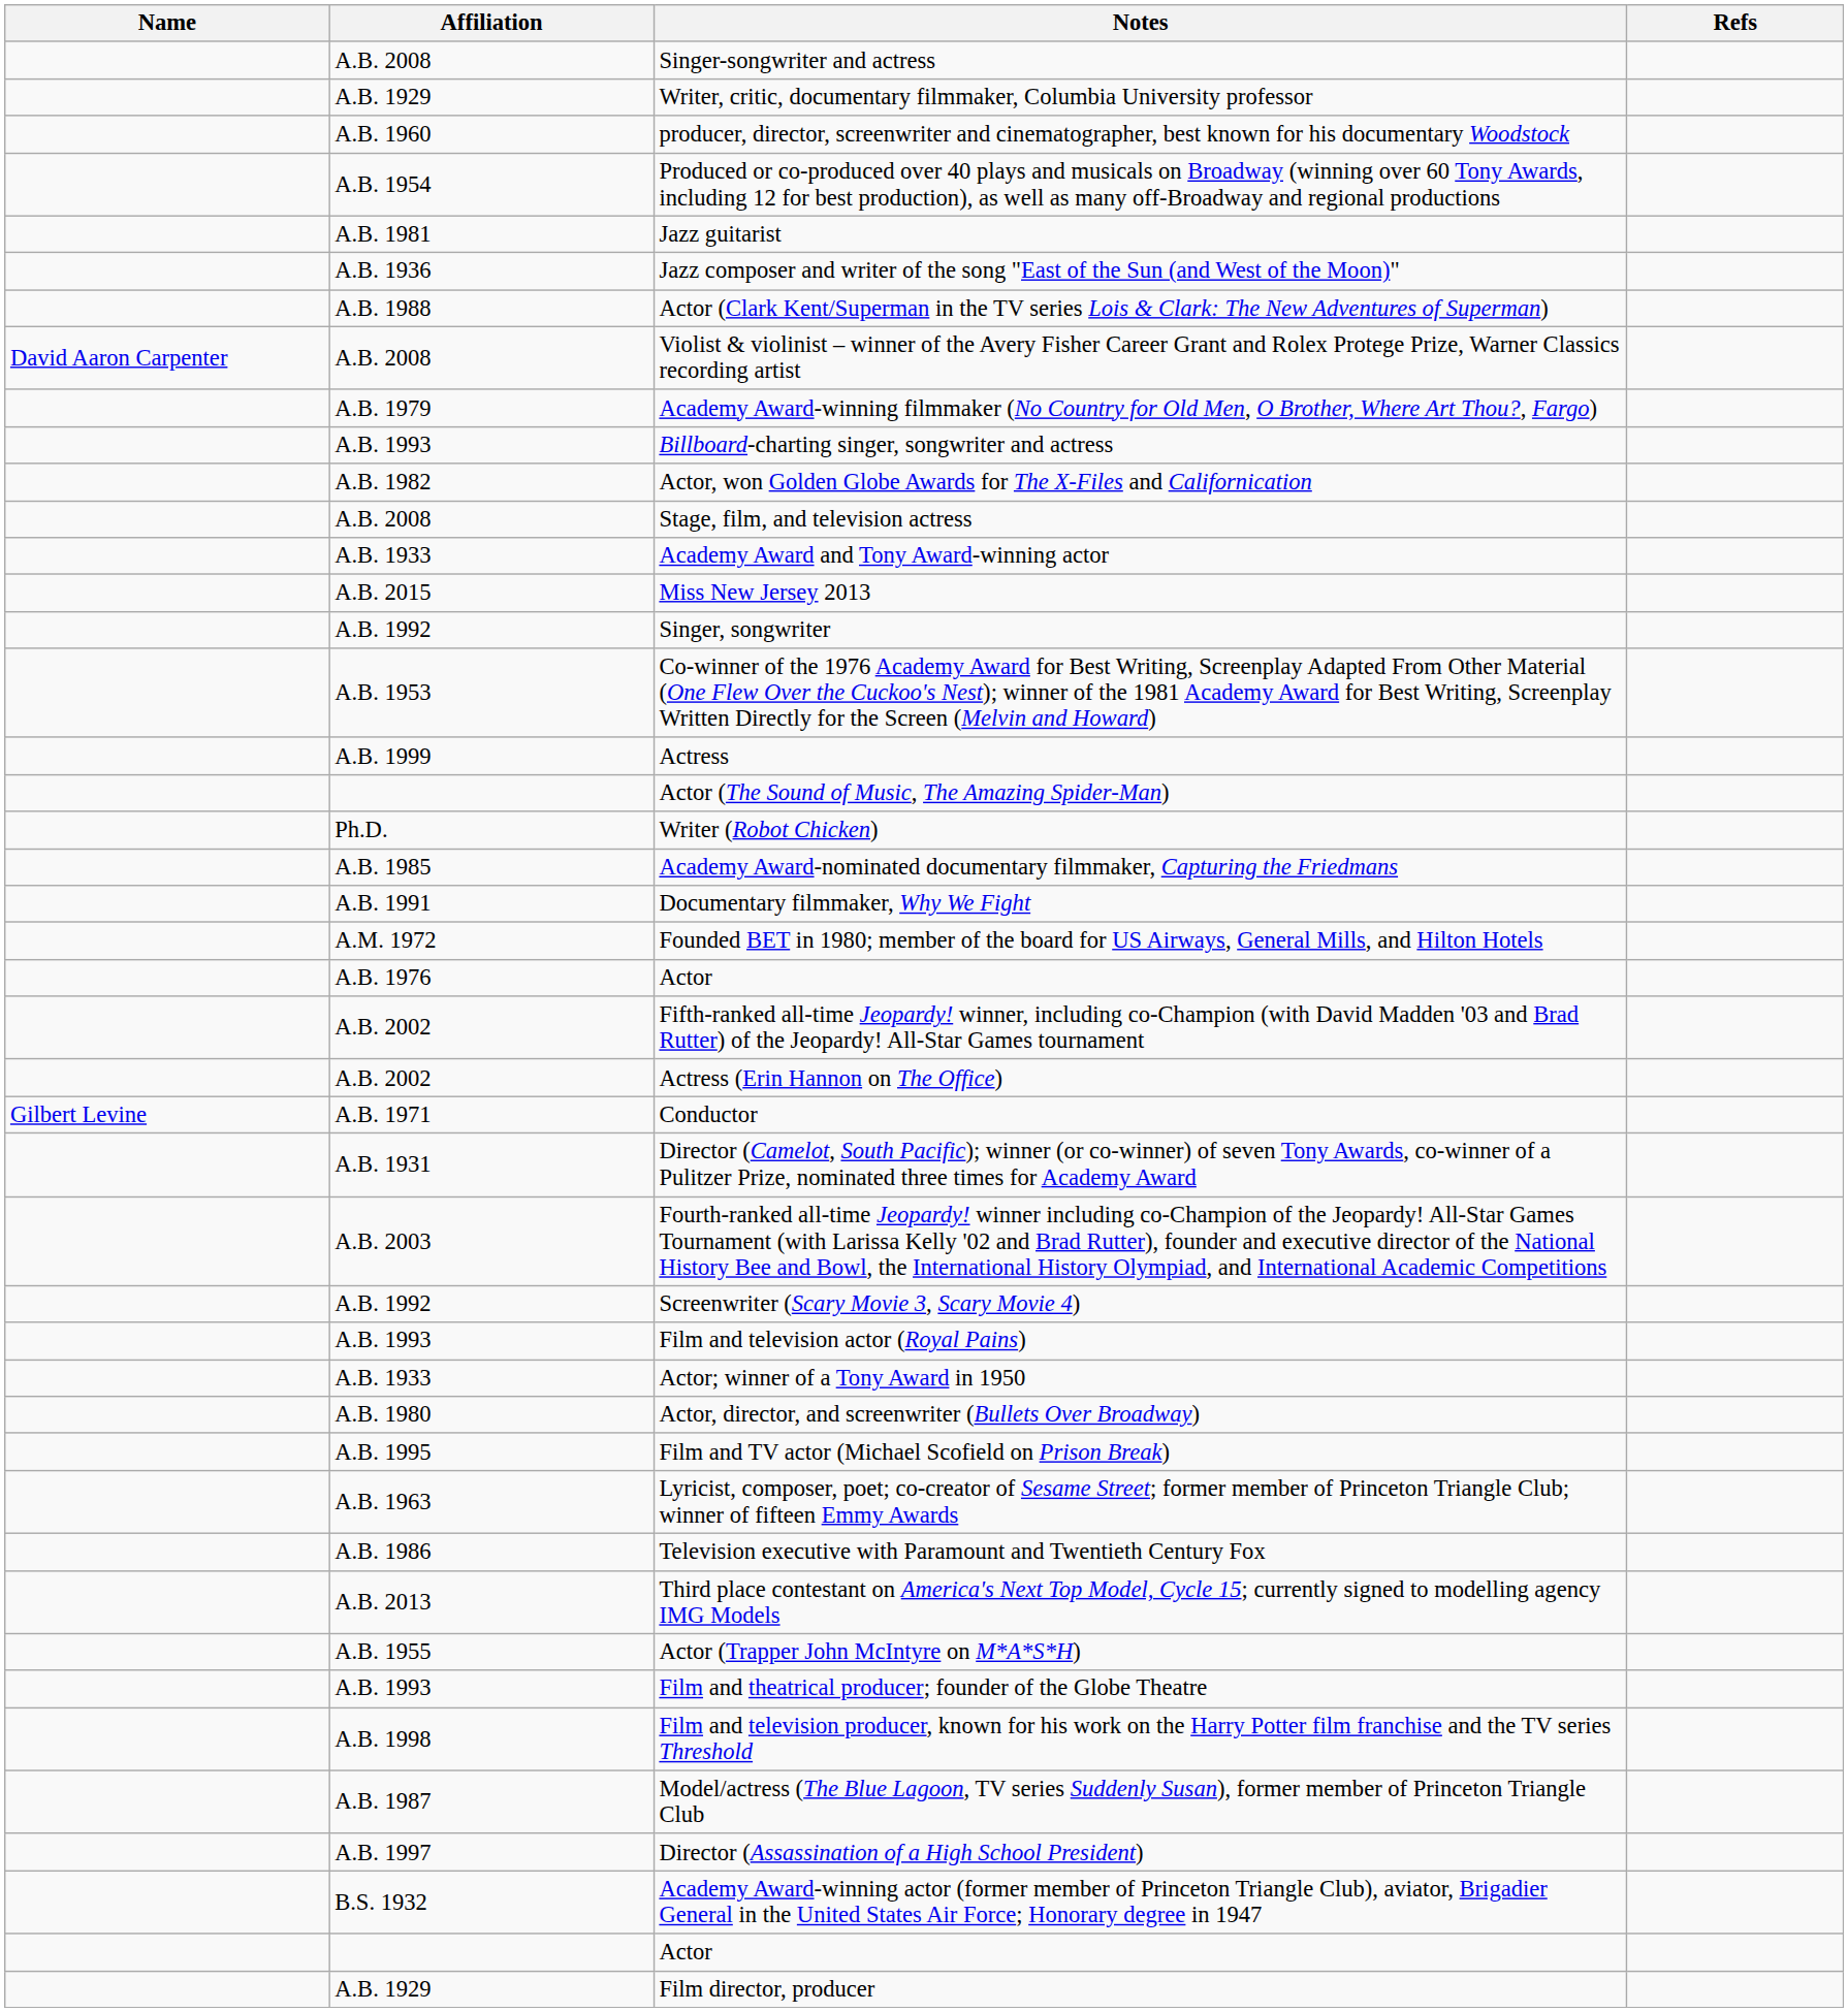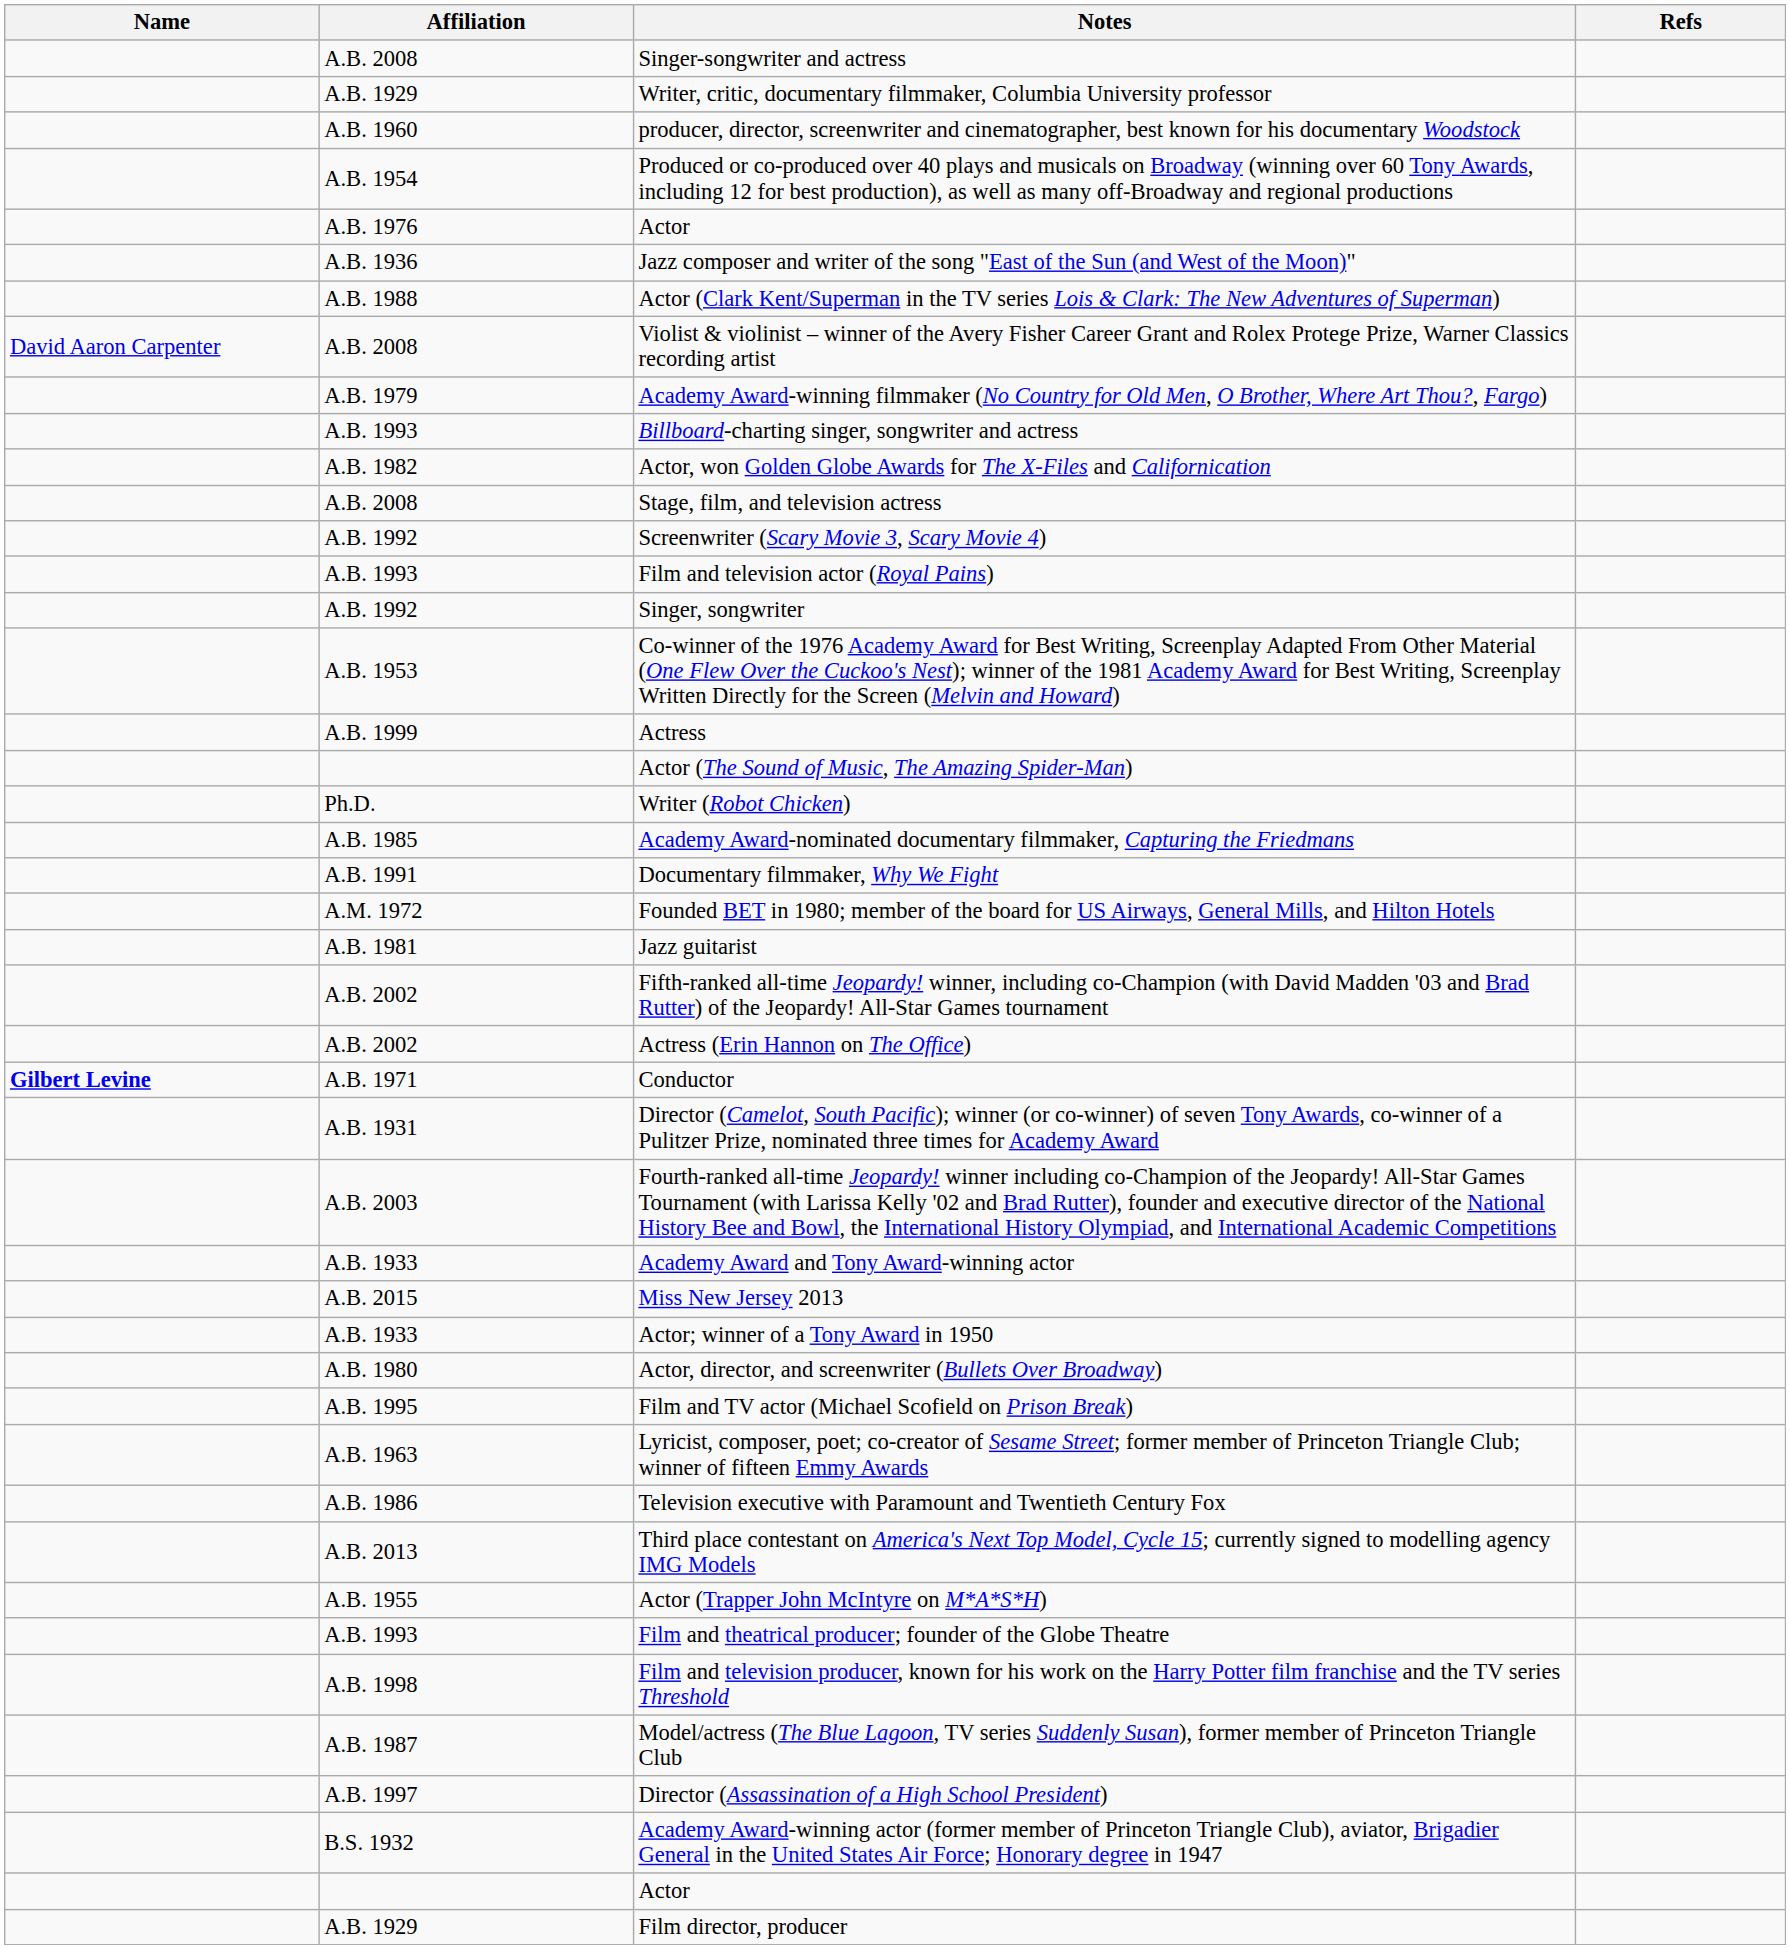 <table class="wikitable sortable" style="width:100%">
 <tr>
 <th width="15%">Name</th>
 <th width="15%">Affiliation</th>
 <th width="45%">Notes</th>
 <th width="10%" class="unsortable">Refs</th>
 </tr>
 <tr>
 <td></td>
 <td>A.B. 2008</td>
 <td>Singer-songwriter and actress</td>
 <td></td>
 </tr>
 <tr>
 <td></td>
 <td>A.B. 1929</td>
 <td>Writer, critic, documentary filmmaker, Columbia University professor</td>
 <td></td>
 </tr>
 <tr>
 <td></td>
 <td>A.B. 1960</td>
 <td>producer, director, screenwriter and cinematographer, best known for his documentary <em><a href='#'>Woodstock</a></em></td>
 <td></td>
 </tr>
 <tr>
 <td></td>
 <td>A.B. 1954</td>
 <td>Produced or co-produced over 40 plays and musicals on <a href='#'>Broadway</a> (winning over 60 <a href='#'>Tony Awards</a>, including 12 for best production), as well as many off-Broadway and regional productions</td>
 <td></td>
 </tr>
 <tr>
 <td></td>
-<td>A.B. 1981</td>
-<td>Jazz guitarist</td>
+<td>A.B. 1976</td>
+<td>Actor</td>
 <td></td>
 </tr>
 <tr>
 <td></td>
 <td>A.B. 1936</td>
 <td>Jazz composer and writer of the song "<a href='#'>East of the Sun (and West of the Moon)</a>"</td>
 <td></td>
 </tr>
 <tr>
 <td></td>
 <td>A.B. 1988</td>
 <td>Actor (<a href='#'>Clark Kent/Superman</a> in the TV series <em><a href='#'>Lois & Clark: The New Adventures of Superman</a></em>)</td>
 <td></td>
 </tr>
 <tr>
 <td><a href='#'>David Aaron Carpenter</a></td>
 <td>A.B. 2008</td>
 <td>Violist & violinist – winner of the Avery Fisher Career Grant and Rolex Protege Prize, Warner Classics recording artist</td>
 <td></td>
 </tr>
 <tr>
 <td></td>
 <td>A.B. 1979</td>
 <td><a href='#'>Academy Award</a>-winning filmmaker (<em><a href='#'>No Country for Old Men</a></em>, <em><a href='#'>O Brother, Where Art Thou?</a></em>, <em><a href='#'>Fargo</a></em>)</td>
 <td></td>
 </tr>
 <tr>
 <td></td>
 <td>A.B. 1993</td>
 <td><em><a href='#'>Billboard</a></em>-charting singer, songwriter and actress</td>
 <td></td>
 </tr>
 <tr>
 <td></td>
 <td>A.B. 1982</td>
 <td>Actor, won <a href='#'>Golden Globe Awards</a> for <em><a href='#'>The X-Files</a></em> and <em><a href='#'>Californication</a></em></td>
 <td></td>
 </tr>
 <tr>
 <td></td>
 <td>A.B. 2008</td>
 <td>Stage, film, and television actress</td>
 <td></td>
 </tr>
 <tr>
 <td></td>
-<td>A.B. 1933</td>
-<td><a href='#'>Academy Award</a> and <a href='#'>Tony Award</a>-winning actor</td>
+<td>A.B. 1992</td>
+<td>Screenwriter (<em><a href='#'>Scary Movie 3</a></em>, <em><a href='#'>Scary Movie 4</a></em>)</td>
 <td></td>
 </tr>
 <tr>
 <td></td>
-<td>A.B. 2015</td>
-<td><a href='#'>Miss New Jersey</a> 2013</td>
+<td>A.B. 1993</td>
+<td>Film and television actor (<em><a href='#'>Royal Pains</a></em>)</td>
 <td></td>
 </tr>
 <tr>
 <td></td>
 <td>A.B. 1992</td>
 <td>Singer, songwriter</td>
 <td></td>
 </tr>
 <tr>
 <td></td>
 <td>A.B. 1953</td>
 <td>Co-winner of the 1976 <a href='#'>Academy Award</a> for Best Writing, Screenplay Adapted From Other Material (<em><a href='#'>One Flew Over the Cuckoo's Nest</a></em>); winner of the 1981 <a href='#'>Academy Award</a> for Best Writing, Screenplay Written Directly for the Screen (<em><a href='#'>Melvin and Howard</a></em>)</td>
 <td></td>
 </tr>
 <tr>
 <td></td>
 <td>A.B. 1999</td>
 <td>Actress</td>
 <td></td>
 </tr>
 <tr>
 <td></td>
 <td></td>
 <td>Actor (<em><a href='#'>The Sound of Music</a></em>, <em><a href='#'>The Amazing Spider-Man</a></em>)</td>
 <td></td>
 </tr>
 <tr>
 <td></td>
 <td>Ph.D.</td>
 <td>Writer (<em><a href='#'>Robot Chicken</a></em>)</td>
 <td></td>
 </tr>
 <tr>
 <td></td>
 <td>A.B. 1985</td>
 <td><a href='#'>Academy Award</a>-nominated documentary filmmaker, <em><a href='#'>Capturing the Friedmans</a></em></td>
 <td></td>
 </tr>
 <tr>
 <td></td>
 <td>A.B. 1991</td>
 <td>Documentary filmmaker, <em><a href='#'>Why We Fight</a></em></td>
 <td></td>
 </tr>
 <tr>
 <td></td>
 <td>A.M. 1972</td>
 <td>Founded <a href='#'>BET</a> in 1980; member of the board for <a href='#'>US Airways</a>, <a href='#'>General Mills</a>, and <a href='#'>Hilton Hotels</a></td>
 <td></td>
 </tr>
 <tr>
 <td></td>
-<td>A.B. 1976</td>
-<td>Actor</td>
+<td>A.B. 1981</td>
+<td>Jazz guitarist</td>
 <td></td>
 </tr>
 <tr>
 <td></td>
 <td>A.B. 2002</td>
 <td>Fifth-ranked all-time <em><a href='#'>Jeopardy!</a></em> winner, including co-Champion (with David Madden '03 and <a href='#'>Brad Rutter</a>) of the Jeopardy! All-Star Games tournament</td>
 <td></td>
 </tr>
 <tr>
 <td></td>
 <td>A.B. 2002</td>
 <td>Actress (<a href='#'>Erin Hannon</a> on <em><a href='#'>The Office</a></em>)</td>
 <td></td>
 </tr>
 <tr>
-<td><a href='#'>Gilbert Levine</a></td>
+<td><strong><a href='#'>Gilbert Levine</a></strong></td>
 <td>A.B. 1971</td>
 <td>Conductor</td>
 <td></td>
 </tr>
 <tr>
 <td></td>
 <td>A.B. 1931</td>
 <td>Director (<em><a href='#'>Camelot</a></em>, <em><a href='#'>South Pacific</a></em>); winner (or co-winner) of seven <a href='#'>Tony Awards</a>, co-winner of a Pulitzer Prize, nominated three times for <a href='#'>Academy Award</a></td>
 <td></td>
 </tr>
 <tr>
 <td></td>
 <td>A.B. 2003</td>
 <td>Fourth-ranked all-time <em><a href='#'>Jeopardy!</a></em> winner including co-Champion of the Jeopardy! All-Star Games Tournament (with Larissa Kelly '02 and <a href='#'>Brad Rutter</a>), founder and executive director of the <a href='#'>National History Bee and Bowl</a>, the <a href='#'>International History Olympiad</a>, and <a href='#'>International Academic Competitions</a></td>
 <td></td>
 </tr>
 <tr>
 <td></td>
-<td>A.B. 1992</td>
-<td>Screenwriter (<em><a href='#'>Scary Movie 3</a></em>, <em><a href='#'>Scary Movie 4</a></em>)</td>
+<td>A.B. 1933</td>
+<td><a href='#'>Academy Award</a> and <a href='#'>Tony Award</a>-winning actor</td>
 <td></td>
 </tr>
 <tr>
 <td></td>
-<td>A.B. 1993</td>
-<td>Film and television actor (<em><a href='#'>Royal Pains</a></em>)</td>
+<td>A.B. 2015</td>
+<td><a href='#'>Miss New Jersey</a> 2013</td>
 <td></td>
 </tr>
 <tr>
 <td></td>
 <td>A.B. 1933</td>
 <td>Actor; winner of a <a href='#'>Tony Award</a> in 1950</td>
 <td></td>
 </tr>
 <tr>
 <td></td>
 <td>A.B. 1980</td>
 <td>Actor, director, and screenwriter (<em><a href='#'>Bullets Over Broadway</a></em>)</td>
 <td></td>
 </tr>
 <tr>
 <td></td>
 <td>A.B. 1995</td>
 <td>Film and TV actor (Michael Scofield on <em><a href='#'>Prison Break</a></em>)</td>
 <td></td>
 </tr>
 <tr>
 <td></td>
 <td>A.B. 1963</td>
 <td>Lyricist, composer, poet; co-creator of <em><a href='#'>Sesame Street</a></em>; former member of Princeton Triangle Club; winner of fifteen <a href='#'>Emmy Awards</a></td>
 <td></td>
 </tr>
 <tr>
 <td></td>
 <td>A.B. 1986</td>
 <td>Television executive with Paramount and Twentieth Century Fox</td>
 <td></td>
 </tr>
 <tr>
 <td></td>
 <td>A.B. 2013</td>
 <td>Third place contestant on <em><a href='#'>America's Next Top Model, Cycle 15</a></em>; currently signed to modelling agency <a href='#'>IMG Models</a></td>
 <td></td>
 </tr>
 <tr>
 <td></td>
 <td>A.B. 1955</td>
 <td>Actor (<a href='#'>Trapper John McIntyre</a> on <em><a href='#'>M*A*S*H</a></em>)</td>
 <td></td>
 </tr>
 <tr>
 <td></td>
 <td>A.B. 1993</td>
 <td><a href='#'>Film</a> and <a href='#'>theatrical producer</a>; founder of the Globe Theatre</td>
 <td></td>
 </tr>
 <tr>
 <td></td>
 <td>A.B. 1998</td>
 <td><a href='#'>Film</a> and <a href='#'>television producer</a>, known for his work on the <a href='#'>Harry Potter film franchise</a> and the TV series <em><a href='#'>Threshold</a></em></td>
 <td></td>
 </tr>
 <tr>
 <td></td>
 <td>A.B. 1987</td>
 <td>Model/actress (<em><a href='#'>The Blue Lagoon</a></em>, TV series <em><a href='#'>Suddenly Susan</a></em>), former member of Princeton Triangle Club</td>
 <td></td>
 </tr>
 <tr>
 <td></td>
 <td>A.B. 1997</td>
 <td>Director (<em><a href='#'>Assassination of a High School President</a></em>)</td>
 <td></td>
 </tr>
 <tr>
 <td></td>
 <td>B.S. 1932</td>
 <td><a href='#'>Academy Award</a>-winning actor (former member of Princeton Triangle Club), aviator, <a href='#'>Brigadier General</a> in the <a href='#'>United States Air Force</a>; <a href='#'>Honorary degree</a> in 1947</td>
 <td></td>
 </tr>
 <tr>
 <td></td>
 <td></td>
 <td>Actor</td>
 <td></td>
 </tr>
 <tr>
 <td></td>
 <td>A.B. 1929</td>
 <td>Film director, producer</td>
 <td></td>
 </tr>
 <tr>
 </tr>
 </table>
